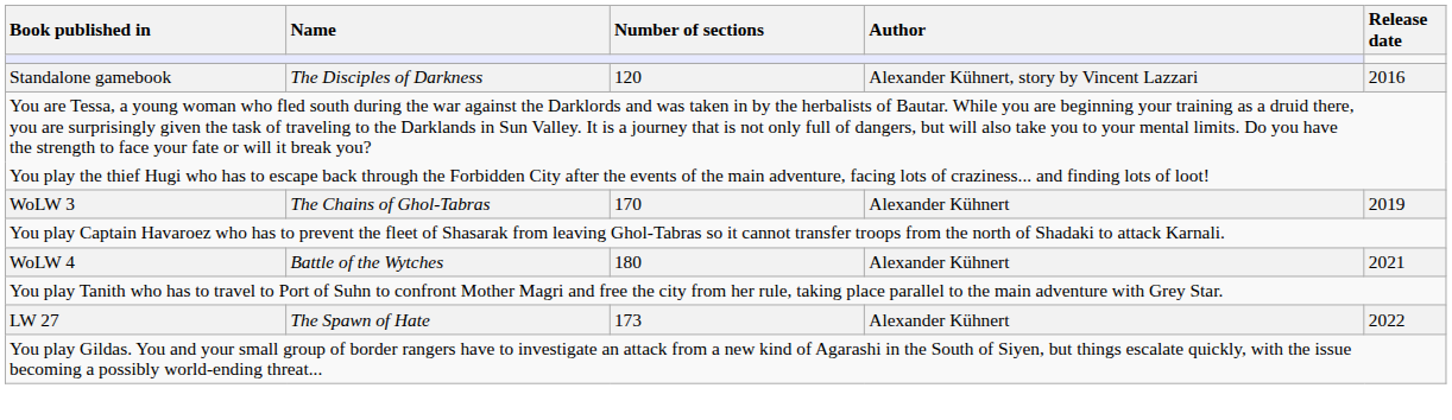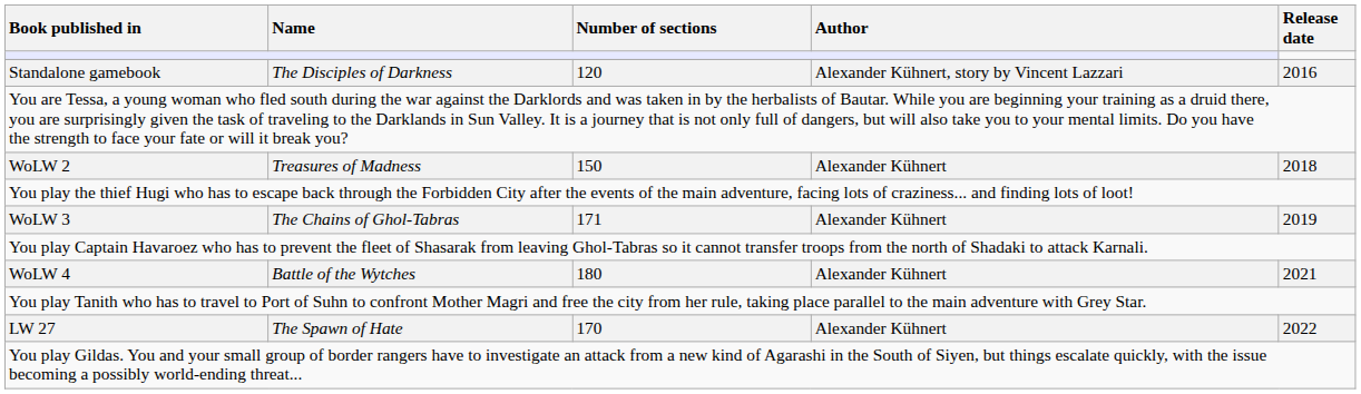 <table class="wikitable" width="100%">
 <tr>
 <th style="text-align:left;">Book published in</th>
 <th style="text-align:left;">Name</th>
 <th style="text-align:left;">Number of sections</th>
 <th style="text-align:left;">Author</th>
 <th style="text-align:left;">Release date</th>
 </tr>
 <tr>
 <td colspan="4" bgcolor="#e6e9ff"></td>
 </tr>
 <tr>
 </tr>
 <tr bgcolor="#F2F2F2" align="left">
 <td>Standalone gamebook</td>
 <td><em>The Disciples of Darkness</em></td>
 <td>120</td>
 <td>Alexander Kühnert, story by Vincent Lazzari</td>
 <td>2016</td>
 </tr>
 <tr>
 <td colspan="4" style="border: none; vertical-align: top;">You are Tessa, a young woman who fled south during the war against the Darklords and was taken in by the herbalists of Bautar. While you are beginning your training as a druid there, you are surprisingly given the task of traveling to the Darklands in Sun Valley. It is a journey that is not only full of dangers, but will also take you to your mental limits. Do you have the strength to face your fate or will it break you?</td>
 </tr>
+<tr bgcolor="#F2F2F2" align="left">
+<td>WoLW 2</td>
+<td><em>Treasures of Madness</em></td>
+<td>150</td>
+<td>Alexander Kühnert</td>
+<td>2018</td>
+</tr>
 <tr>
 <td colspan="4" style="border: none; vertical-align: top;">You play the thief Hugi who has to escape back through the Forbidden City after the events of the main adventure, facing lots of craziness... and finding lots of loot!</td>
 </tr>
 <tr bgcolor="#F2F2F2" align="left">
 <td>WoLW 3</td>
 <td><em>The Chains of Ghol-Tabras</em></td>
-<td>170</td>
+<td>171</td>
 <td>Alexander Kühnert</td>
 <td>2019</td>
 </tr>
 <tr>
 <td colspan="4" style="border: none; vertical-align: top;">You play Captain Havaroez who has to prevent the fleet of Shasarak from leaving Ghol-Tabras so it cannot transfer troops from the north of Shadaki to attack Karnali.</td>
 </tr>
 <tr bgcolor="#F2F2F2" align="left">
 <td>WoLW 4</td>
 <td><em>Battle of the Wytches</em></td>
 <td>180</td>
 <td>Alexander Kühnert</td>
 <td>2021</td>
 </tr>
 <tr>
 <td colspan="4" style="border: none; vertical-align: top;">You play Tanith who has to travel to Port of Suhn to confront Mother Magri and free the city from her rule, taking place parallel to the main adventure with Grey Star.</td>
 </tr>
 <tr bgcolor="#F2F2F2" align="left">
 <td>LW 27</td>
 <td><em>The Spawn of Hate</em></td>
-<td>173</td>
+<td>170</td>
 <td>Alexander Kühnert</td>
 <td>2022</td>
 </tr>
 <tr>
 <td colspan="4" style="border: none; vertical-align: top;">You play Gildas. You and your small group of border rangers have to investigate an attack from a new kind of Agarashi in the South of Siyen, but things escalate quickly, with the issue becoming a possibly world-ending threat...</td>
 </tr>
 </table>
